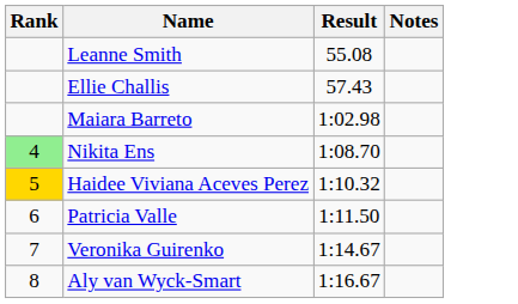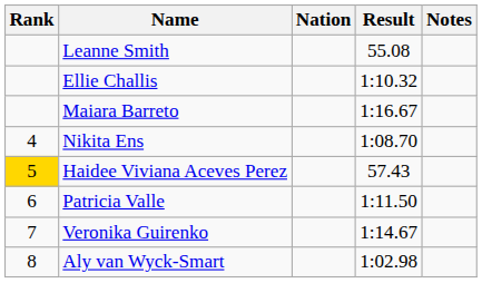 <table class="wikitable sortable" style="text-align:center">
 <tr>
 <th>Rank</th>
 <th>Name</th>
+<th>Nation</th>
 <th>Result</th>
 <th>Notes</th>
 </tr>
 <tr>
 <td></td>
 <td align=left><a href='#'>Leanne Smith</a></td>
+<td align=left></td>
 <td>55.08</td>
 <td></td>
 </tr>
 <tr>
 <td></td>
 <td align=left><a href='#'>Ellie Challis</a></td>
-<td>57.43</td>
+<td align=left></td>
+<td>1:10.32</td>
 <td></td>
 </tr>
 <tr>
 <td></td>
 <td align=left><a href='#'>Maiara Barreto</a></td>
-<td>1:02.98</td>
+<td align=left></td>
+<td>1:16.67</td>
 <td></td>
 </tr>
 <tr>
-<td style="background: lightgreen;">4</td>
+<td>4</td>
 <td align=left><a href='#'>Nikita Ens</a></td>
+<td align=left></td>
 <td>1:08.70</td>
 <td></td>
 </tr>
 <tr>
 <td style="background: gold;">5</td>
 <td align=left><a href='#'>Haidee Viviana Aceves Perez</a></td>
-<td>1:10.32</td>
+<td align=left></td>
+<td>57.43</td>
 <td></td>
 </tr>
 <tr>
 <td>6</td>
 <td align=left><a href='#'>Patricia Valle</a></td>
+<td align=left></td>
 <td>1:11.50</td>
 <td></td>
 </tr>
 <tr>
 <td>7</td>
 <td align=left><a href='#'>Veronika Guirenko</a></td>
+<td align=left></td>
 <td>1:14.67</td>
 <td></td>
 </tr>
 <tr>
 <td>8</td>
 <td align=left><a href='#'>Aly van Wyck-Smart</a></td>
-<td>1:16.67</td>
+<td align=left></td>
+<td>1:02.98</td>
 <td></td>
 </tr>
 </table>
